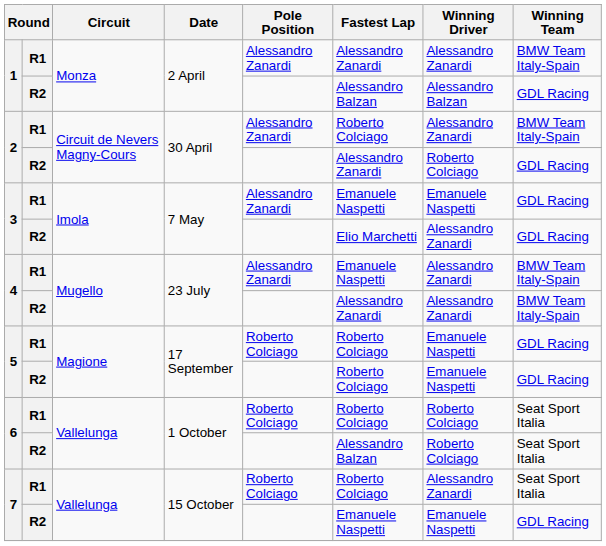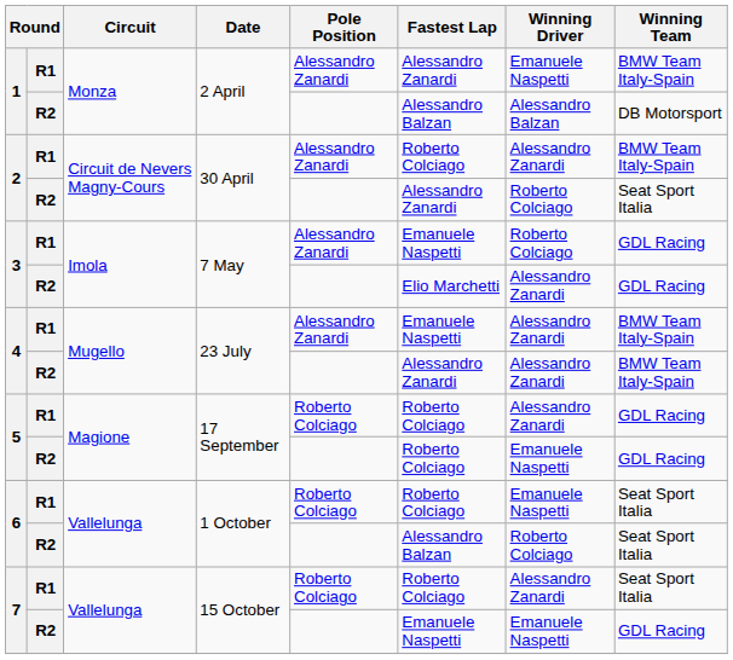 <table class="wikitable" style="font-size: 85%">
 <tr>
 <th colspan=2>Round</th>
 <th>Circuit</th>
 <th>Date</th>
 <th>Pole Position</th>
 <th>Fastest Lap</th>
 <th>Winning Driver</th>
 <th>Winning Team</th>
 </tr>
 <tr>
 <th rowspan=2>1</th>
 <th>R1</th>
 <td rowspan=2> <a href='#'>Monza</a></td>
 <td rowspan=2>2 April</td>
 <td> <a href='#'>Alessandro Zanardi</a></td>
 <td> <a href='#'>Alessandro Zanardi</a></td>
-<td> <a href='#'>Alessandro Zanardi</a></td>
+<td> <a href='#'>Emanuele Naspetti</a></td>
 <td> <a href='#'>BMW Team Italy-Spain</a></td>
 </tr>
 <tr>
 <th>R2</th>
 <td></td>
 <td> <a href='#'>Alessandro Balzan</a></td>
 <td> <a href='#'>Alessandro Balzan</a></td>
-<td> <a href='#'>GDL Racing</a></td>
+<td> DB Motorsport</td>
 </tr>
 <tr>
 <th rowspan=2>2</th>
 <th>R1</th>
 <td rowspan=2> <a href='#'>Circuit de Nevers Magny-Cours</a></td>
 <td rowspan=2>30 April</td>
 <td> <a href='#'>Alessandro Zanardi</a></td>
 <td> <a href='#'>Roberto Colciago</a></td>
 <td> <a href='#'>Alessandro Zanardi</a></td>
 <td> <a href='#'>BMW Team Italy-Spain</a></td>
 </tr>
 <tr>
 <th>R2</th>
 <td></td>
 <td> <a href='#'>Alessandro Zanardi</a></td>
 <td> <a href='#'>Roberto Colciago</a></td>
-<td> <a href='#'>GDL Racing</a></td>
+<td> Seat Sport Italia</td>
 </tr>
 <tr>
 <th rowspan=2>3</th>
 <th>R1</th>
 <td rowspan=2> <a href='#'>Imola</a></td>
 <td rowspan=2>7 May</td>
 <td> <a href='#'>Alessandro Zanardi</a></td>
 <td> <a href='#'>Emanuele Naspetti</a></td>
-<td> <a href='#'>Emanuele Naspetti</a></td>
+<td> <a href='#'>Roberto Colciago</a></td>
 <td> <a href='#'>GDL Racing</a></td>
 </tr>
 <tr>
 <th>R2</th>
 <td></td>
 <td> <a href='#'>Elio Marchetti</a></td>
 <td> <a href='#'>Alessandro Zanardi</a></td>
 <td> <a href='#'>GDL Racing</a></td>
 </tr>
 <tr>
 <th rowspan=2>4</th>
 <th>R1</th>
 <td rowspan=2> <a href='#'>Mugello</a></td>
 <td rowspan=2>23 July</td>
 <td> <a href='#'>Alessandro Zanardi</a></td>
 <td> <a href='#'>Emanuele Naspetti</a></td>
 <td> <a href='#'>Alessandro Zanardi</a></td>
 <td> <a href='#'>BMW Team Italy-Spain</a></td>
 </tr>
 <tr>
 <th>R2</th>
 <td></td>
 <td> <a href='#'>Alessandro Zanardi</a></td>
 <td> <a href='#'>Alessandro Zanardi</a></td>
 <td> <a href='#'>BMW Team Italy-Spain</a></td>
 </tr>
 <tr>
 <th rowspan=2>5</th>
 <th>R1</th>
 <td rowspan=2> <a href='#'>Magione</a></td>
 <td rowspan=2>17 September</td>
 <td> <a href='#'>Roberto Colciago</a></td>
 <td> <a href='#'>Roberto Colciago</a></td>
-<td> <a href='#'>Emanuele Naspetti</a></td>
+<td> <a href='#'>Alessandro Zanardi</a></td>
 <td> <a href='#'>GDL Racing</a></td>
 </tr>
 <tr>
 <th>R2</th>
 <td></td>
 <td> <a href='#'>Roberto Colciago</a></td>
 <td> <a href='#'>Emanuele Naspetti</a></td>
 <td> <a href='#'>GDL Racing</a></td>
 </tr>
 <tr>
 <th rowspan=2>6</th>
 <th>R1</th>
 <td rowspan=2> <a href='#'>Vallelunga</a></td>
 <td rowspan=2>1 October</td>
 <td> <a href='#'>Roberto Colciago</a></td>
 <td> <a href='#'>Roberto Colciago</a></td>
-<td> <a href='#'>Roberto Colciago</a></td>
+<td> <a href='#'>Emanuele Naspetti</a></td>
 <td> Seat Sport Italia</td>
 </tr>
 <tr>
 <th>R2</th>
 <td></td>
 <td> <a href='#'>Alessandro Balzan</a></td>
 <td> <a href='#'>Roberto Colciago</a></td>
 <td> Seat Sport Italia</td>
 </tr>
 <tr>
 <th rowspan=2>7</th>
 <th>R1</th>
 <td rowspan=2> <a href='#'>Vallelunga</a></td>
 <td rowspan=2>15 October</td>
 <td> <a href='#'>Roberto Colciago</a></td>
 <td> <a href='#'>Roberto Colciago</a></td>
 <td> <a href='#'>Alessandro Zanardi</a></td>
 <td> Seat Sport Italia</td>
 </tr>
 <tr>
 <th>R2</th>
 <td></td>
 <td> <a href='#'>Emanuele Naspetti</a></td>
 <td> <a href='#'>Emanuele Naspetti</a></td>
 <td> <a href='#'>GDL Racing</a></td>
 </tr>
 <tr>
 </tr>
 </table>
